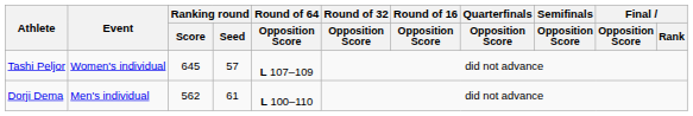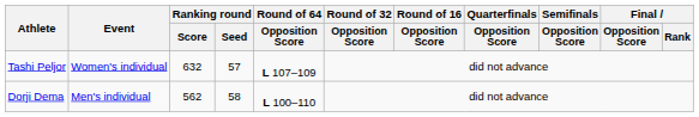 <table class="wikitable" style="font-size:90%">
 <tr>
 <th rowspan="2">Athlete</th>
 <th rowspan="2">Event</th>
 <th colspan="2">Ranking round</th>
 <th>Round of 64</th>
 <th>Round of 32</th>
 <th>Round of 16</th>
 <th>Quarterfinals</th>
 <th>Semifinals</th>
 <th colspan="2">Final / </th>
 </tr>
 <tr style="font-size:95%">
 <th>Score</th>
 <th>Seed</th>
 <th>Opposition<br>Score</th>
 <th>Opposition<br>Score</th>
 <th>Opposition<br>Score</th>
 <th>Opposition<br>Score</th>
 <th>Opposition<br>Score</th>
 <th>Opposition<br>Score</th>
 <th>Rank</th>
 </tr>
 <tr align=center>
 <td align=left><a href='#'>Tashi Peljor</a></td>
 <td align=left><a href='#'>Women's individual</a></td>
-<td>645</td>
+<td>632</td>
 <td>57</td>
 <td><br><strong>L</strong> 107–109</td>
 <td colspan=6>did not advance</td>
 </tr>
 <tr align=center>
 <td align=left><a href='#'>Dorji Dema</a></td>
 <td align=left><a href='#'>Men's individual</a></td>
 <td>562</td>
-<td>61</td>
+<td>58</td>
 <td><br><strong>L</strong> 100–110</td>
 <td colspan=6>did not advance</td>
 </tr>
 </table>
